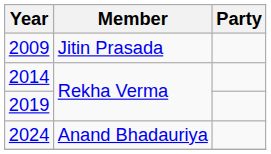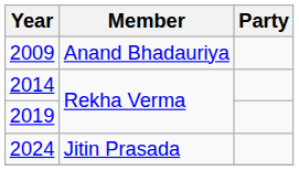 <table class="wikitable sortable">
 <tr>
 <th>Year</th>
 <th>Member</th>
 <th colspan="2">Party</th>
 </tr>
 <tr>
 <td><a href='#'>2009</a></td>
-<td><a href='#'>Jitin Prasada</a></td>
+<td><a href='#'>Anand Bhadauriya</a></td>
 <td></td>
 </tr>
 <tr>
 <td><a href='#'>2014</a></td>
 <td rowspan="2"><a href='#'>Rekha Verma</a></td>
 <td></td>
 </tr>
 <tr>
 <td><a href='#'>2019</a></td>
 </tr>
 <tr>
 <td><a href='#'>2024</a></td>
-<td><a href='#'>Anand Bhadauriya</a></td>
+<td><a href='#'>Jitin Prasada</a></td>
 <td></td>
 </tr>
 <tr>
 </tr>
 </table>
